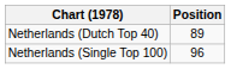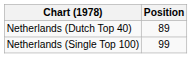 <table class="wikitable sortable">
 <tr>
 <th>Chart (1978)</th>
 <th>Position</th>
 </tr>
 <tr>
 <td>Netherlands (Dutch Top 40)</td>
 <td align="center">89</td>
 </tr>
 <tr>
 <td>Netherlands (Single Top 100)</td>
-<td align="center">96</td>
+<td align="center">99</td>
 </tr>
 </table>
